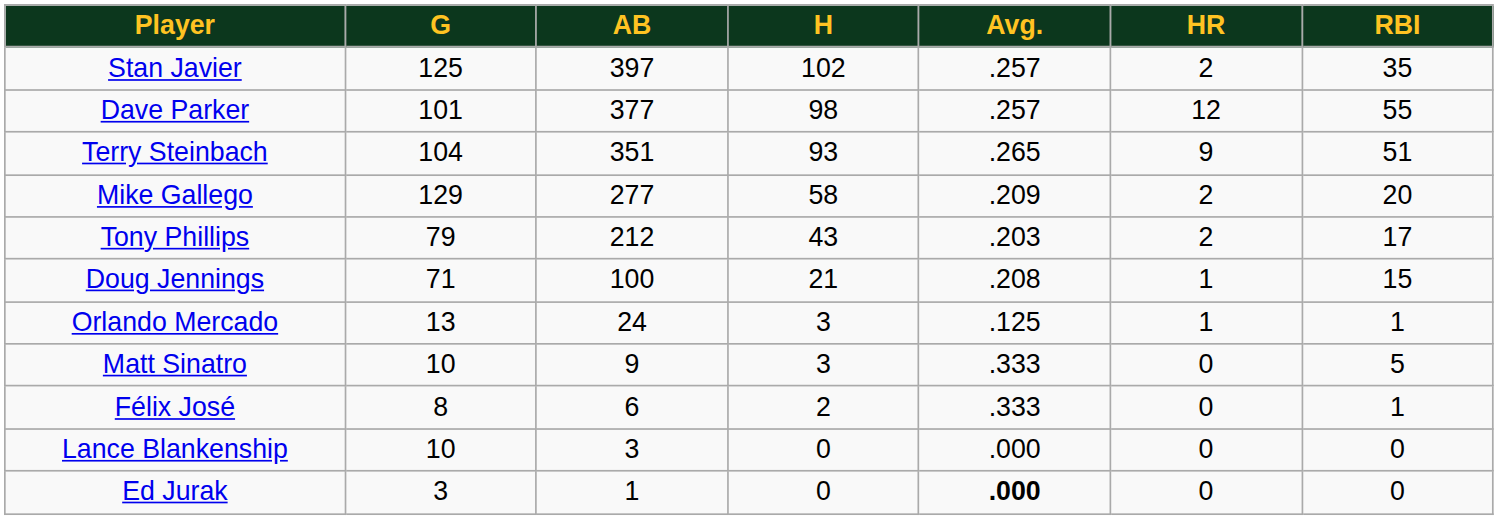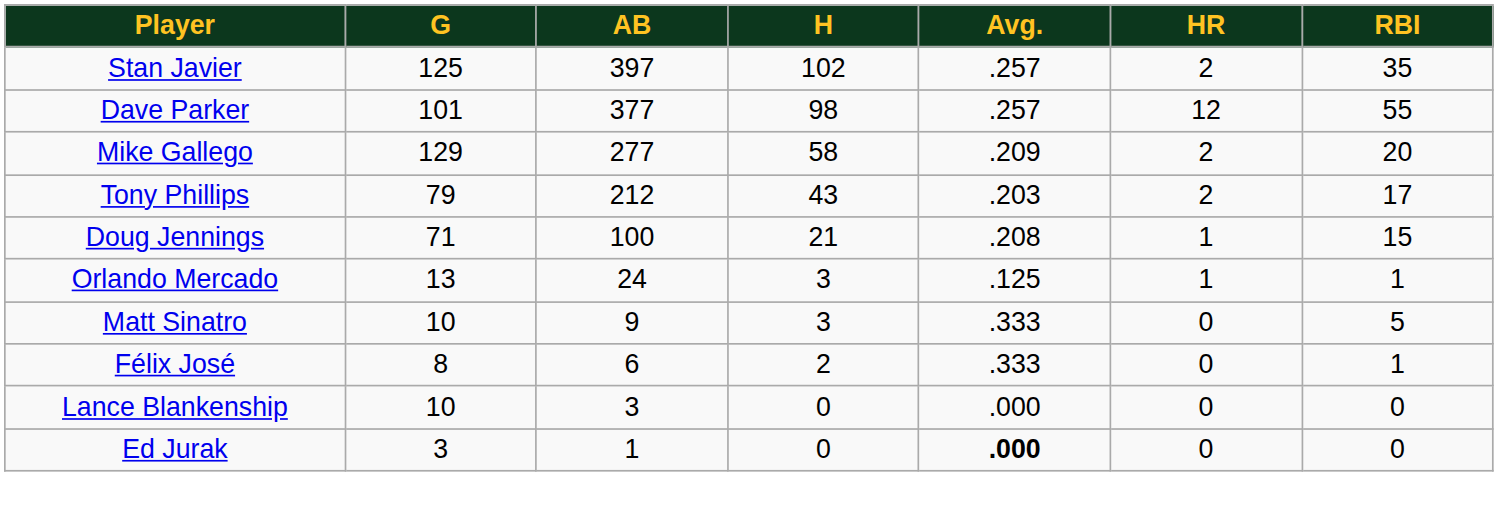 <table class="wikitable sortable">
 <tr>
 <th style="background:#0C371D;color:#ffc322;" width="16%">Player</th>
 <th style="background:#0C371D;color:#ffc322;" width="9%">G</th>
 <th style="background:#0C371D;color:#ffc322;" width="9%">AB</th>
 <th style="background:#0C371D;color:#ffc322;" width="9%">H</th>
 <th style="background:#0C371D;color:#ffc322;" width="9%">Avg.</th>
 <th style="background:#0C371D;color:#ffc322;" width="9%">HR</th>
 <th style="background:#0C371D;color:#ffc322;" width="9%">RBI</th>
 </tr>
 <tr align="center">
 <td><a href='#'>Stan Javier</a></td>
 <td>125</td>
 <td>397</td>
 <td>102</td>
 <td>.257</td>
 <td>2</td>
 <td>35</td>
 </tr>
 <tr align="center">
 <td><a href='#'>Dave Parker</a></td>
 <td>101</td>
 <td>377</td>
 <td>98</td>
 <td>.257</td>
 <td>12</td>
 <td>55</td>
-</tr>
-<tr align="center">
-<td><a href='#'>Terry Steinbach</a></td>
-<td>104</td>
-<td>351</td>
-<td>93</td>
-<td>.265</td>
-<td>9</td>
-<td>51</td>
 </tr>
 <tr align="center">
 <td><a href='#'>Mike Gallego</a></td>
 <td>129</td>
 <td>277</td>
 <td>58</td>
 <td>.209</td>
 <td>2</td>
 <td>20</td>
 </tr>
 <tr align="center">
 <td><a href='#'>Tony Phillips</a></td>
 <td>79</td>
 <td>212</td>
 <td>43</td>
 <td>.203</td>
 <td>2</td>
 <td>17</td>
 </tr>
 <tr align="center">
 <td><a href='#'>Doug Jennings</a></td>
 <td>71</td>
 <td>100</td>
 <td>21</td>
 <td>.208</td>
 <td>1</td>
 <td>15</td>
 </tr>
 <tr align="center">
 <td><a href='#'>Orlando Mercado</a></td>
 <td>13</td>
 <td>24</td>
 <td>3</td>
 <td>.125</td>
 <td>1</td>
 <td>1</td>
 </tr>
 <tr align="center">
 <td><a href='#'>Matt Sinatro</a></td>
 <td>10</td>
 <td>9</td>
 <td>3</td>
 <td>.333</td>
 <td>0</td>
 <td>5</td>
 </tr>
 <tr align="center">
 <td><a href='#'>Félix José</a></td>
 <td>8</td>
 <td>6</td>
 <td>2</td>
 <td>.333</td>
 <td>0</td>
 <td>1</td>
 </tr>
 <tr align="center">
 <td><a href='#'>Lance Blankenship</a></td>
 <td>10</td>
 <td>3</td>
 <td>0</td>
 <td>.000</td>
 <td>0</td>
 <td>0</td>
 </tr>
 <tr align="center">
 <td><a href='#'>Ed Jurak</a></td>
 <td>3</td>
 <td>1</td>
 <td>0</td>
 <td><strong>.000</strong></td>
 <td>0</td>
 <td>0</td>
 </tr>
 </table>
